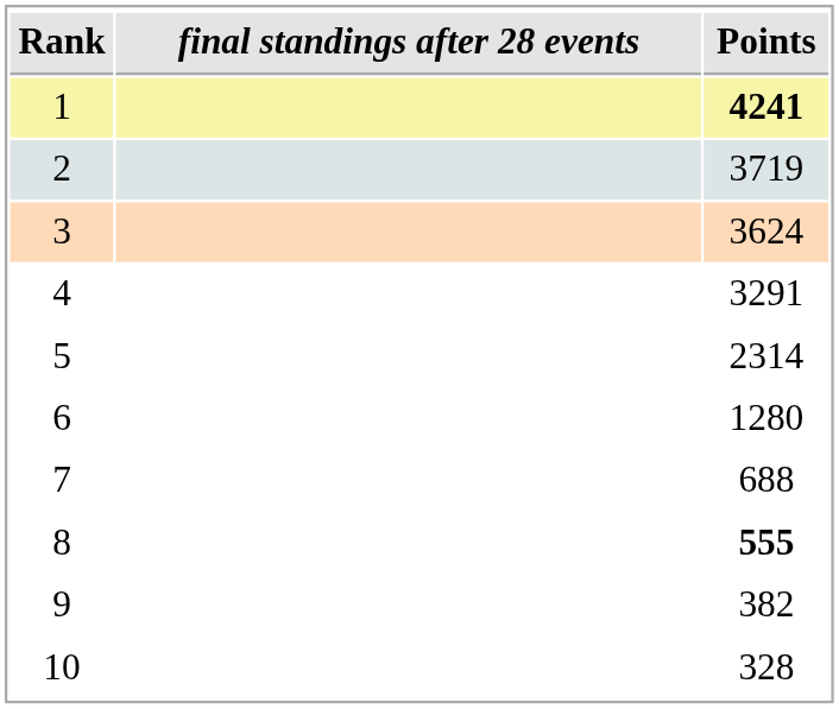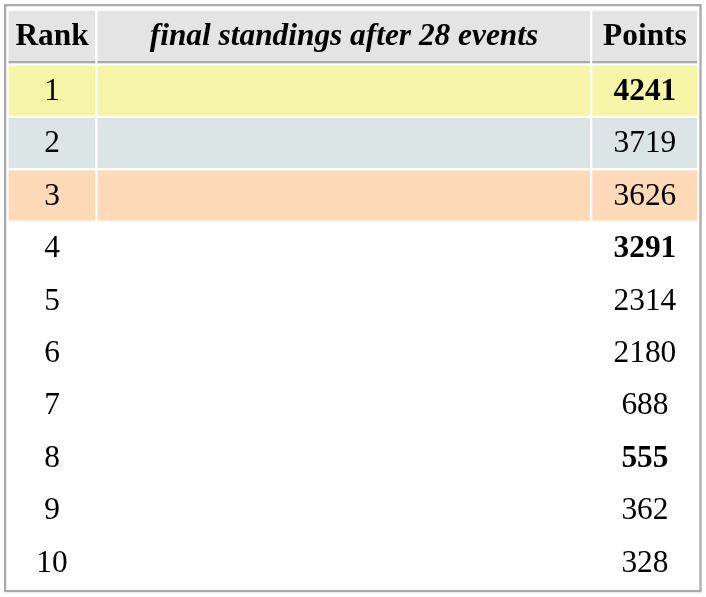 <table cellspacing="1" cellpadding="3" style="border:1px solid #AAAAAA;font-size:86%">
 <tr style="background-color: #E4E4E4;">
 </tr>
 <tr style="background-color: #E4E4E4;">
 <th style="border-bottom:1px solid #AAAAAA; width: 10px;">Rank</th>
 <th style="border-bottom:1px solid #AAAAAA; width: 210px;"><em>final standings after 28 events</em></th>
 <th style="border-bottom:1px solid #AAAAAA; width: 40px;">Points</th>
 </tr>
 <tr style="background:#f7f6a8;">
 <td align=center>1</td>
 <td><strong></strong>  </td>
 <td align=center><strong>4241</strong></td>
 </tr>
 <tr style="background:#dce5e5;">
 <td align=center>2</td>
 <td></td>
 <td align=center>3719</td>
 </tr>
 <tr style="background:#ffdab9;">
 <td align=center>3</td>
 <td></td>
-<td align=center>3624</td>
+<td align=center>3626</td>
 </tr>
 <tr>
 <td align=center>4</td>
 <td></td>
-<td align=center>3291</td>
+<td align=center><strong>3291</strong></td>
 </tr>
 <tr>
 <td align=center>5</td>
 <td></td>
 <td align=center>2314</td>
 </tr>
 <tr>
 <td align=center>6</td>
 <td></td>
-<td align=center>1280</td>
+<td align=center>2180</td>
 </tr>
 <tr>
 <td align=center>7</td>
 <td></td>
 <td align=center>688</td>
 </tr>
 <tr>
 <td align=center>8</td>
 <td></td>
 <td align=center><strong>555</strong></td>
 </tr>
 <tr>
 <td align=center>9</td>
 <td></td>
-<td align=center>382</td>
+<td align=center>362</td>
 </tr>
 <tr>
 <td align=center>10</td>
 <td></td>
 <td align=center>328</td>
 </tr>
 </table>
